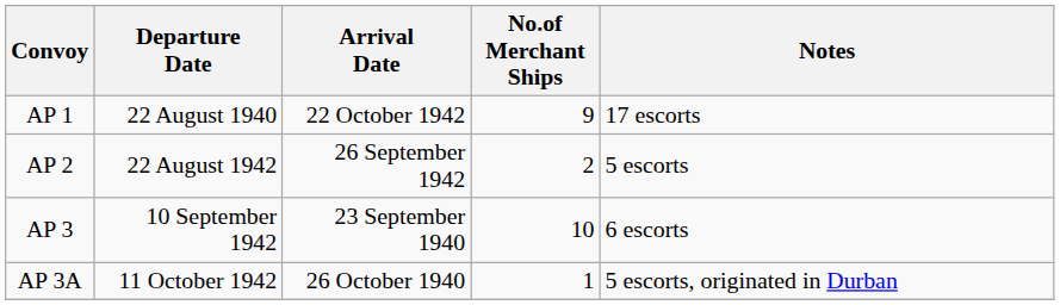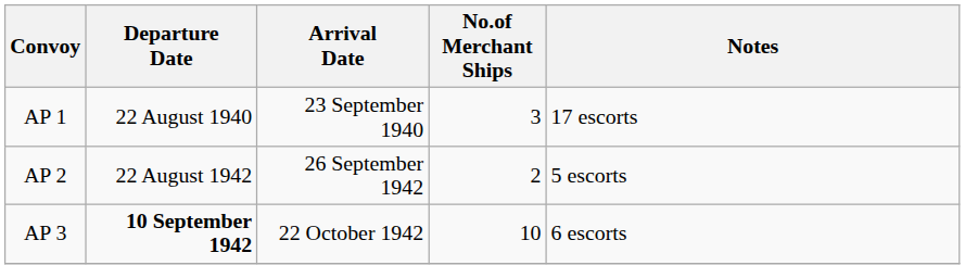 <table class="wikitable sortable">
 <tr>
 <th scope="col" width="50px">Convoy</th>
 <th scope="col" width="120px">Departure<br>Date</th>
 <th scope="col" width="120px">Arrival<br>Date</th>
 <th scope="col" width="80px">No.of Merchant Ships</th>
 <th scope="col" width="300px">Notes</th>
 </tr>
 <tr>
 <td align="center">AP 1</td>
 <td align="right">22 August 1940</td>
-<td align="right">22 October 1942</td>
-<td align="right">9</td>
+<td align="right">23 September 1940</td>
+<td align="right">3</td>
 <td align="left">17 escorts</td>
 </tr>
 <tr>
 <td align="center">AP 2</td>
 <td align="right">22 August 1942</td>
 <td align="right">26 September 1942</td>
 <td align="right">2</td>
 <td align="left">5 escorts</td>
 </tr>
 <tr>
 <td align="center">AP 3</td>
-<td align="right">10 September 1942</td>
-<td align="right">23 September 1940</td>
+<td align="right"><strong>10 September 1942</strong></td>
+<td align="right">22 October 1942</td>
 <td align="right">10</td>
 <td align="left">6 escorts</td>
 </tr>
 <tr>
-<td align="center">AP 3A</td>
-<td align="right">11 October 1942</td>
-<td align="right">26 October 1940</td>
-<td align="right">1</td>
-<td align="left">5 escorts, originated in <a href='#'>Durban</a></td>
-</tr>
-<tr>
 </tr>
 </table>
